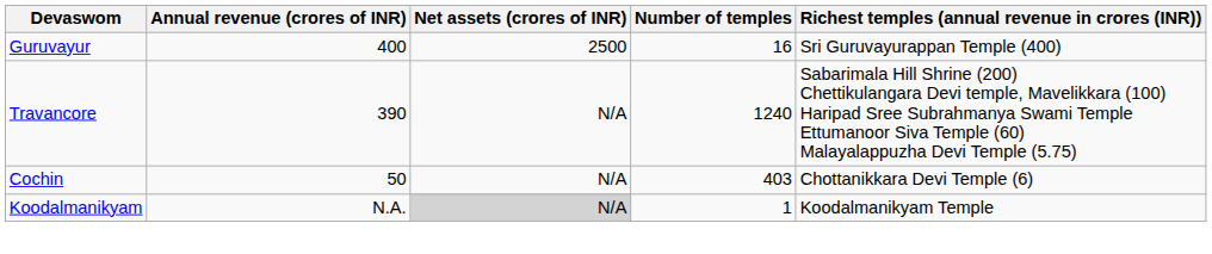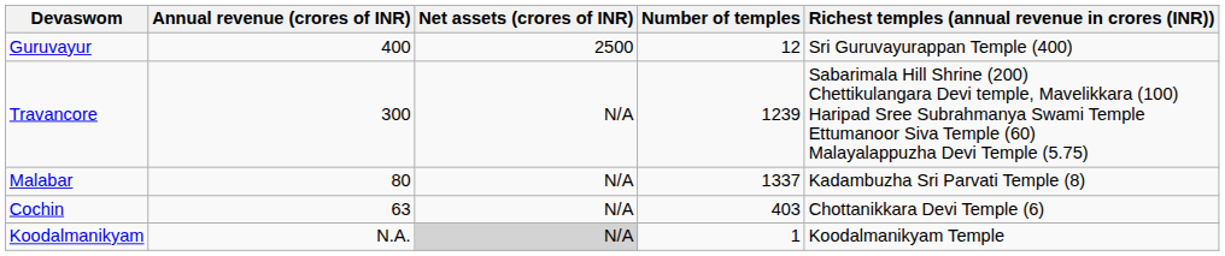 <table class="wikitable sortable">
 <tr>
 <th>Devaswom</th>
 <th>Annual revenue (crores of INR)</th>
 <th>Net assets (crores of INR)</th>
 <th>Number of temples</th>
 <th>Richest temples (annual revenue in crores (INR))</th>
 </tr>
 <tr>
 <td><a href='#'>Guruvayur</a></td>
 <td align="right">400</td>
 <td align="right">2500</td>
-<td align="right">16</td>
+<td align="right">12</td>
 <td>Sri Guruvayurappan Temple (400)</td>
 </tr>
 <tr>
 <td><a href='#'>Travancore</a></td>
-<td align="right">390</td>
+<td align="right">300</td>
 <td align="right">N/A</td>
-<td align="right">1240</td>
+<td align="right">1239</td>
 <td>Sabarimala Hill Shrine (200)<br>Chettikulangara Devi temple, Mavelikkara (100)<br>Haripad Sree Subrahmanya Swami Temple<br>Ettumanoor Siva Temple (60)<br>Malayalappuzha Devi Temple (5.75)</td>
 </tr>
 <tr>
+<td><a href='#'>Malabar</a></td>
+<td align="right">80</td>
+<td align="right">N/A</td>
+<td align="right">1337</td>
+<td>Kadambuzha Sri Parvati Temple (8)</td>
+</tr>
+<tr>
 <td><a href='#'>Cochin</a></td>
-<td align="right">50</td>
+<td align="right">63</td>
 <td align="right">N/A</td>
 <td align="right">403</td>
 <td>Chottanikkara Devi Temple (6)</td>
 </tr>
 <tr>
 <td><a href='#'>Koodalmanikyam</a></td>
 <td align="right">N.A.</td>
 <td align="right" style="background: lightgrey;">N/A</td>
 <td align="right">1</td>
 <td>Koodalmanikyam Temple</td>
 </tr>
 </table>
